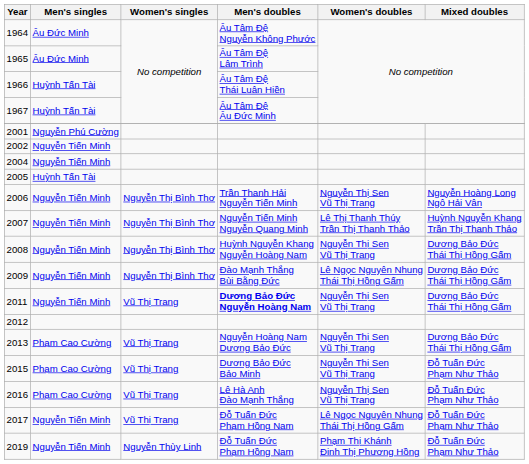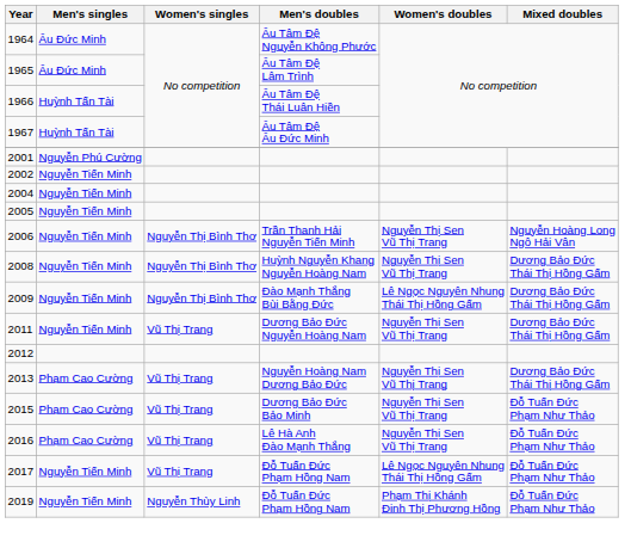 <table class=wikitable style="font-size:90%;">
 <tr>
 <th>Year</th>
 <th>Men's singles</th>
 <th>Women's singles</th>
 <th>Men's doubles</th>
 <th>Women's doubles</th>
 <th>Mixed doubles</th>
 </tr>
 <tr>
 <td>1964</td>
 <td><a href='#'>Âu Đức Minh</a></td>
 <td rowspan=4 align=center><em>No competition</em></td>
 <td><a href='#'>Âu Tâm Đệ</a> <br> <a href='#'>Nguyễn Không Phước</a></td>
 <td colspan=2 rowspan=4 align=center><em>No competition</em></td>
 </tr>
 <tr>
 <td>1965</td>
 <td><a href='#'>Âu Đức Minh</a></td>
 <td><a href='#'>Âu Tâm Đệ</a> <br> <a href='#'>Lâm Trình</a></td>
 </tr>
 <tr>
 <td>1966</td>
 <td><a href='#'>Huỳnh Tấn Tài</a></td>
 <td><a href='#'>Âu Tâm Đệ</a> <br> <a href='#'>Thái Luân Hiền</a></td>
 </tr>
 <tr>
 <td>1967</td>
 <td><a href='#'>Huỳnh Tấn Tài</a></td>
 <td><a href='#'>Âu Tâm Đệ</a> <br> <a href='#'>Âu Đức Minh</a></td>
 </tr>
 <tr>
 </tr>
 <tr>
 <td>2001</td>
 <td><a href='#'>Nguyễn Phú Cường</a></td>
 <td></td>
 <td></td>
 <td></td>
 <td></td>
 </tr>
 <tr>
 <td>2002</td>
 <td><a href='#'>Nguyễn Tiến Minh</a></td>
 <td></td>
 <td></td>
 <td></td>
 <td></td>
 </tr>
 <tr>
 <td>2004</td>
 <td><a href='#'>Nguyễn Tiến Minh</a></td>
 <td></td>
 <td></td>
 <td></td>
 <td></td>
 </tr>
 <tr>
 <td>2005</td>
-<td><a href='#'>Huỳnh Tấn Tài</a></td>
+<td><a href='#'>Nguyễn Tiến Minh</a></td>
 <td></td>
 <td></td>
 <td></td>
 <td></td>
 </tr>
 <tr>
 <td>2006</td>
 <td><a href='#'>Nguyễn Tiến Minh</a></td>
 <td><a href='#'>Nguyễn Thị Bình Thơ</a></td>
 <td><a href='#'>Trần Thanh Hải</a> <br> <a href='#'>Nguyễn Tiến Minh</a></td>
 <td><a href='#'>Nguyễn Thị Sen</a> <br> <a href='#'>Vũ Thị Trang</a></td>
 <td><a href='#'>Nguyễn Hoàng Long</a> <br> <a href='#'>Ngô Hải Vân</a></td>
-</tr>
-<tr>
-<td>2007</td>
-<td><a href='#'>Nguyễn Tiến Minh</a></td>
-<td><a href='#'>Nguyễn Thị Bình Thơ</a></td>
-<td><a href='#'>Nguyễn Tiến Minh</a> <br> <a href='#'>Nguyễn Quang Minh</a></td>
-<td><a href='#'>Lê Thị Thanh Thúy</a> <br> <a href='#'>Trần Thị Thanh Thảo</a></td>
-<td><a href='#'>Huỳnh Nguyễn Khang</a> <br> <a href='#'>Trần Thị Thanh Thảo</a></td>
 </tr>
 <tr>
 <td>2008</td>
 <td><a href='#'>Nguyễn Tiến Minh</a></td>
 <td><a href='#'>Nguyễn Thị Bình Thơ</a></td>
 <td><a href='#'>Huỳnh Nguyễn Khang</a> <br> <a href='#'>Nguyễn Hoàng Nam</a></td>
 <td><a href='#'>Nguyễn Thị Sen</a> <br> <a href='#'>Vũ Thị Trang</a></td>
 <td><a href='#'>Dương Bảo Đức</a> <br> <a href='#'>Thái Thị Hồng Gấm</a></td>
 </tr>
 <tr>
 <td>2009</td>
 <td><a href='#'>Nguyễn Tiến Minh</a></td>
 <td><a href='#'>Nguyễn Thị Bình Thơ</a></td>
 <td><a href='#'>Đào Mạnh Thắng</a> <br> <a href='#'>Bùi Bằng Đức</a></td>
 <td><a href='#'>Lê Ngọc Nguyên Nhung</a> <br> <a href='#'>Thái Thị Hồng Gấm</a></td>
 <td><a href='#'>Dương Bảo Đức</a> <br> <a href='#'>Thái Thị Hồng Gấm</a></td>
 </tr>
 <tr>
 <td>2011</td>
 <td><a href='#'>Nguyễn Tiến Minh</a></td>
 <td><a href='#'>Vũ Thị Trang</a></td>
-<td><strong><a href='#'>Dương Bảo Đức</a> <br> <a href='#'>Nguyễn Hoàng Nam</a></strong></td>
+<td><a href='#'>Dương Bảo Đức</a> <br> <a href='#'>Nguyễn Hoàng Nam</a></td>
 <td><a href='#'>Nguyễn Thị Sen</a> <br> <a href='#'>Vũ Thị Trang</a></td>
 <td><a href='#'>Dương Bảo Đức</a> <br> <a href='#'>Thái Thị Hồng Gấm</a></td>
 </tr>
 <tr>
 <td>2012</td>
 <td></td>
 <td></td>
 <td></td>
 <td></td>
 <td></td>
 </tr>
 <tr>
 <td>2013</td>
 <td><a href='#'>Phạm Cao Cường</a></td>
 <td><a href='#'>Vũ Thị Trang</a></td>
 <td><a href='#'>Nguyễn Hoàng Nam</a> <br> <a href='#'>Dương Bảo Đức</a></td>
 <td><a href='#'>Nguyễn Thị Sen</a> <br> <a href='#'>Vũ Thị Trang</a></td>
 <td><a href='#'>Dương Bảo Đức</a> <br> <a href='#'>Thái Thị Hồng Gấm</a></td>
 </tr>
 <tr>
 <td>2015</td>
 <td><a href='#'>Phạm Cao Cường</a></td>
 <td><a href='#'>Vũ Thị Trang</a></td>
 <td><a href='#'>Dương Bảo Đức</a> <br> <a href='#'>Bảo Minh</a></td>
 <td><a href='#'>Nguyễn Thị Sen</a> <br> <a href='#'>Vũ Thị Trang</a></td>
 <td><a href='#'>Đỗ Tuấn Đức</a> <br> <a href='#'>Phạm Như Thảo</a></td>
 </tr>
 <tr>
 <td>2016</td>
 <td><a href='#'>Phạm Cao Cường</a></td>
 <td><a href='#'>Vũ Thị Trang</a></td>
 <td><a href='#'>Lê Hà Anh</a> <br> <a href='#'>Đào Mạnh Thắng</a></td>
 <td><a href='#'>Nguyễn Thị Sen</a> <br> <a href='#'>Vũ Thị Trang</a></td>
 <td><a href='#'>Đỗ Tuấn Đức</a> <br> <a href='#'>Phạm Như Thảo</a></td>
 </tr>
 <tr>
 <td>2017</td>
 <td><a href='#'>Nguyễn Tiến Minh</a></td>
 <td><a href='#'>Vũ Thị Trang</a></td>
 <td><a href='#'>Đỗ Tuấn Đức</a> <br> <a href='#'>Phạm Hồng Nam</a></td>
 <td><a href='#'>Lê Ngọc Nguyên Nhung</a> <br> <a href='#'>Thái Thị Hồng Gấm</a></td>
 <td><a href='#'>Đỗ Tuấn Đức</a> <br> <a href='#'>Phạm Như Thảo</a></td>
 </tr>
 <tr>
 <td>2019</td>
 <td><a href='#'>Nguyễn Tiến Minh</a></td>
 <td><a href='#'>Nguyễn Thùy Linh</a></td>
 <td><a href='#'>Đỗ Tuấn Đức</a> <br> <a href='#'>Phạm Hồng Nam</a></td>
 <td><a href='#'>Phạm Thị Khánh</a> <br> <a href='#'>Đinh Thị Phương Hồng</a></td>
 <td><a href='#'>Đỗ Tuấn Đức</a> <br> <a href='#'>Phạm Như Thảo</a></td>
 </tr>
 </table>
